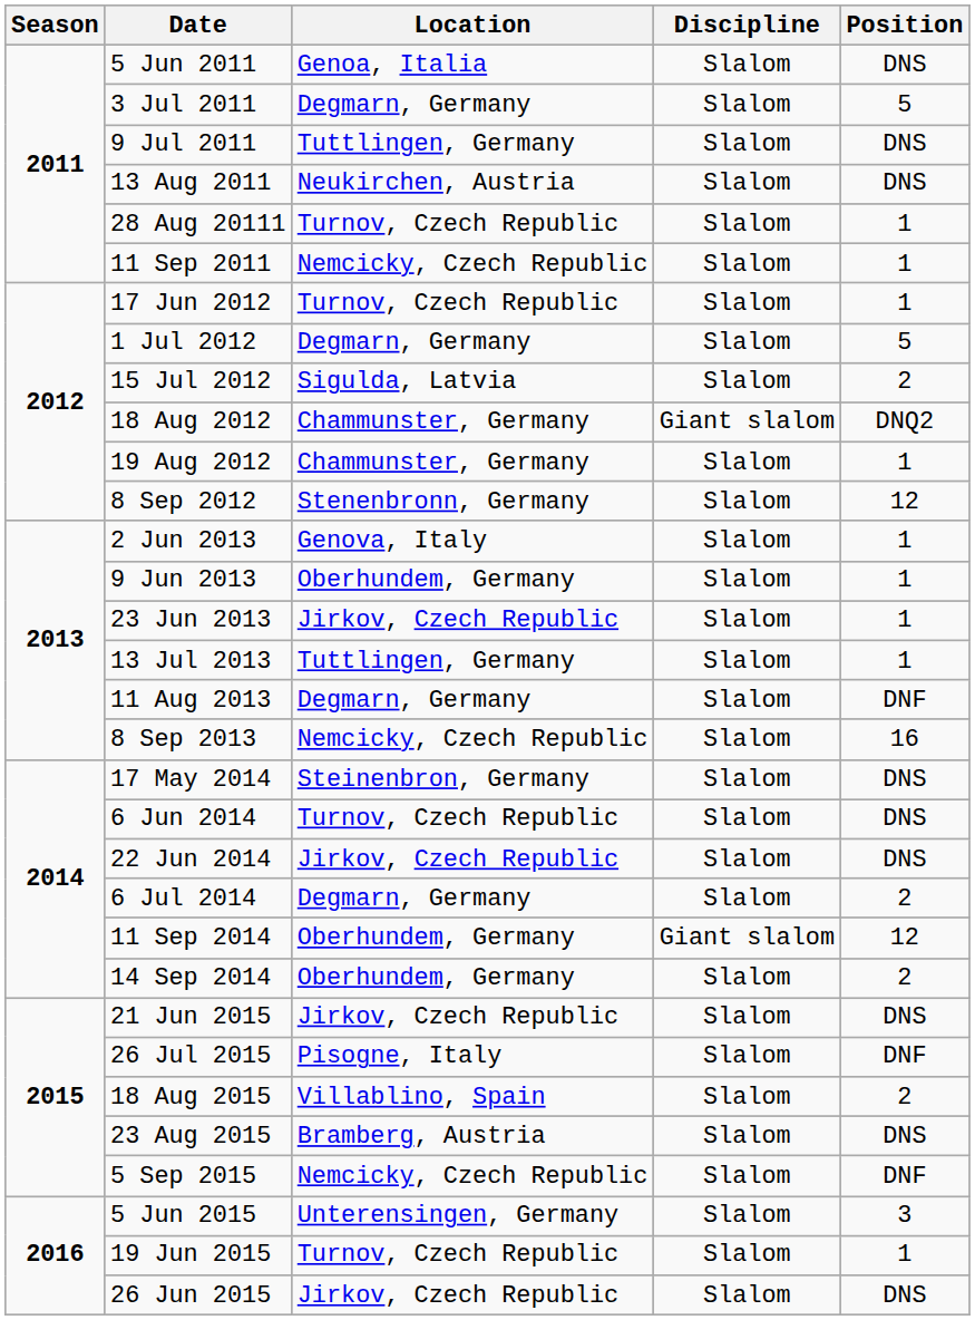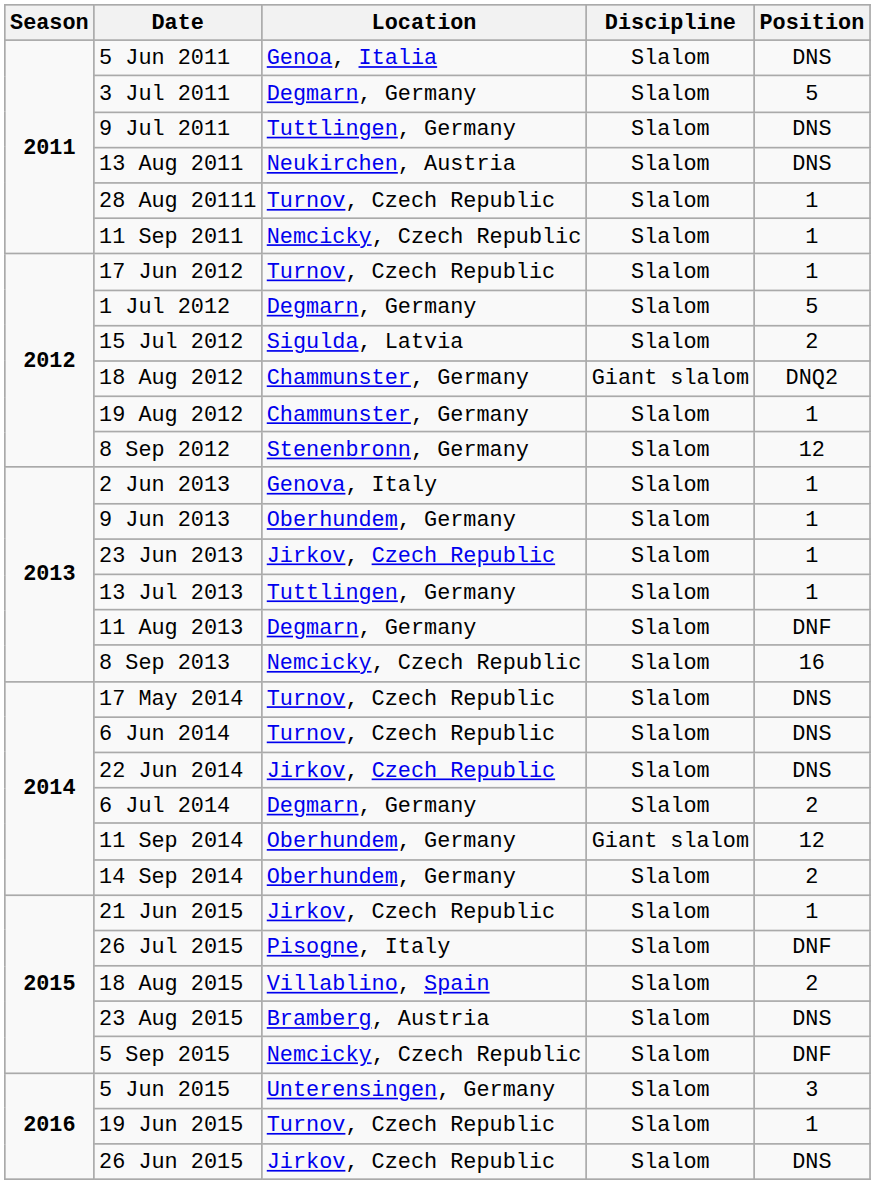 <table class="wikitable">
 <tr>
 <th>Season</th>
 <th>Date</th>
 <th>Location</th>
 <th>Discipline</th>
 <th>Position</th>
 </tr>
 <tr>
 <td rowspan=6 align=center><strong>2011</strong></td>
 <td>5 Jun 2011</td>
 <td><a href='#'>Genoa</a>, <a href='#'>Italia</a></td>
 <td align=center>Slalom</td>
 <td align=center>DNS</td>
 </tr>
 <tr>
 <td>3 Jul 2011</td>
 <td><a href='#'>Degmarn</a>, Germany</td>
 <td align=center>Slalom</td>
 <td align=center>5</td>
 </tr>
 <tr>
 <td>9 Jul 2011</td>
 <td><a href='#'>Tuttlingen</a>, Germany</td>
 <td align=center>Slalom</td>
 <td align=center>DNS</td>
 </tr>
 <tr>
 <td>13 Aug 2011</td>
 <td><a href='#'>Neukirchen</a>, Austria</td>
 <td align=center>Slalom</td>
 <td align=center>DNS</td>
 </tr>
 <tr>
 <td>28 Aug 20111</td>
 <td><a href='#'>Turnov</a>, Czech Republic</td>
 <td align=center>Slalom</td>
 <td align=center>1</td>
 </tr>
 <tr>
 <td>11 Sep 2011</td>
 <td><a href='#'>Nemcicky</a>, Czech Republic</td>
 <td align=center>Slalom</td>
 <td align=center>1</td>
 </tr>
 <tr>
 <td rowspan=6 align=center><strong>2012</strong></td>
 <td>17 Jun 2012</td>
 <td><a href='#'>Turnov</a>, Czech Republic</td>
 <td align=center>Slalom</td>
 <td align=center>1</td>
 </tr>
 <tr>
 <td>1 Jul 2012</td>
 <td><a href='#'>Degmarn</a>, Germany</td>
 <td align=center>Slalom</td>
 <td align=center>5</td>
 </tr>
 <tr>
 <td>15 Jul 2012</td>
 <td><a href='#'>Sigulda</a>, Latvia</td>
 <td align=center>Slalom</td>
 <td align=center>2</td>
 </tr>
 <tr>
 <td>18 Aug 2012</td>
 <td><a href='#'>Chammunster</a>, Germany</td>
 <td align=center>Giant slalom</td>
 <td align=center>DNQ2</td>
 </tr>
 <tr>
 <td>19 Aug 2012</td>
 <td><a href='#'>Chammunster</a>, Germany</td>
 <td align=center>Slalom</td>
 <td align=center>1</td>
 </tr>
 <tr>
 <td>8 Sep 2012</td>
 <td><a href='#'>Stenenbronn</a>, Germany</td>
 <td align=center>Slalom</td>
 <td align=center>12</td>
 </tr>
 <tr>
 <td rowspan=6 align=center><strong>2013</strong></td>
 <td>2 Jun 2013</td>
 <td><a href='#'>Genova</a>, Italy</td>
 <td align=center>Slalom</td>
 <td align=center>1</td>
 </tr>
 <tr>
 <td>9 Jun 2013</td>
 <td><a href='#'>Oberhundem</a>, Germany</td>
 <td align=center>Slalom</td>
 <td align=center>1</td>
 </tr>
 <tr>
 <td>23 Jun 2013</td>
 <td><a href='#'>Jirkov</a>, <a href='#'>Czech Republic</a></td>
 <td align=center>Slalom</td>
 <td align=center>1</td>
 </tr>
 <tr>
 <td>13 Jul 2013</td>
 <td><a href='#'>Tuttlingen</a>, Germany</td>
 <td align=center>Slalom</td>
 <td align=center>1</td>
 </tr>
 <tr>
 <td>11 Aug 2013</td>
 <td><a href='#'>Degmarn</a>, Germany</td>
 <td align=center>Slalom</td>
 <td align=center>DNF</td>
 </tr>
 <tr>
 <td>8 Sep 2013</td>
 <td><a href='#'>Nemcicky</a>, Czech Republic</td>
 <td align=center>Slalom</td>
 <td align=center>16</td>
 </tr>
 <tr>
 <td rowspan=6 align=center><strong>2014</strong></td>
 <td>17 May 2014</td>
-<td><a href='#'>Steinenbron</a>, Germany</td>
+<td><a href='#'>Turnov</a>, Czech Republic</td>
 <td align=center>Slalom</td>
 <td align=center>DNS</td>
 </tr>
 <tr>
 <td>6 Jun 2014</td>
 <td><a href='#'>Turnov</a>, Czech Republic</td>
 <td align=center>Slalom</td>
 <td align=center>DNS</td>
 </tr>
 <tr>
 <td>22 Jun 2014</td>
 <td><a href='#'>Jirkov</a>, <a href='#'>Czech Republic</a></td>
 <td align=center>Slalom</td>
 <td align=center>DNS</td>
 </tr>
 <tr>
 <td>6 Jul 2014</td>
 <td><a href='#'>Degmarn</a>, Germany</td>
 <td align=center>Slalom</td>
 <td align=center>2</td>
 </tr>
 <tr>
 <td>11 Sep 2014</td>
 <td><a href='#'>Oberhundem</a>, Germany</td>
 <td align=center>Giant slalom</td>
 <td align=center>12</td>
 </tr>
 <tr>
 <td>14 Sep 2014</td>
 <td><a href='#'>Oberhundem</a>, Germany</td>
 <td align=center>Slalom</td>
 <td align=center>2</td>
 </tr>
 <tr>
 <td rowspan=5 align=center><strong>2015</strong></td>
 <td>21 Jun 2015</td>
 <td><a href='#'>Jirkov</a>, Czech Republic</td>
 <td align=center>Slalom</td>
-<td align=center>DNS</td>
+<td align=center>1</td>
 </tr>
 <tr>
 <td>26 Jul 2015</td>
 <td><a href='#'>Pisogne</a>, Italy</td>
 <td align=center>Slalom</td>
 <td align=center>DNF</td>
 </tr>
 <tr>
 <td>18 Aug 2015</td>
 <td><a href='#'>Villablino</a>, <a href='#'>Spain</a></td>
 <td align=center>Slalom</td>
 <td align=center>2</td>
 </tr>
 <tr>
 <td>23 Aug 2015</td>
 <td><a href='#'>Bramberg</a>, Austria</td>
 <td align=center>Slalom</td>
 <td align=center>DNS</td>
 </tr>
 <tr>
 <td>5 Sep 2015</td>
 <td><a href='#'>Nemcicky</a>, Czech Republic</td>
 <td align=center>Slalom</td>
 <td align=center>DNF</td>
 </tr>
 <tr>
 <td rowspan=5 align=center><strong>2016</strong></td>
 <td>5 Jun 2015</td>
 <td><a href='#'>Unterensingen</a>, Germany</td>
 <td align=center>Slalom</td>
 <td align=center>3</td>
 </tr>
 <tr>
 <td>19 Jun 2015</td>
 <td><a href='#'>Turnov</a>, Czech Republic</td>
 <td align=center>Slalom</td>
 <td align=center>1</td>
 </tr>
 <tr>
 <td>26 Jun 2015</td>
 <td><a href='#'>Jirkov</a>, Czech Republic</td>
 <td align=center>Slalom</td>
 <td align=center>DNS</td>
 </tr>
 </table>
